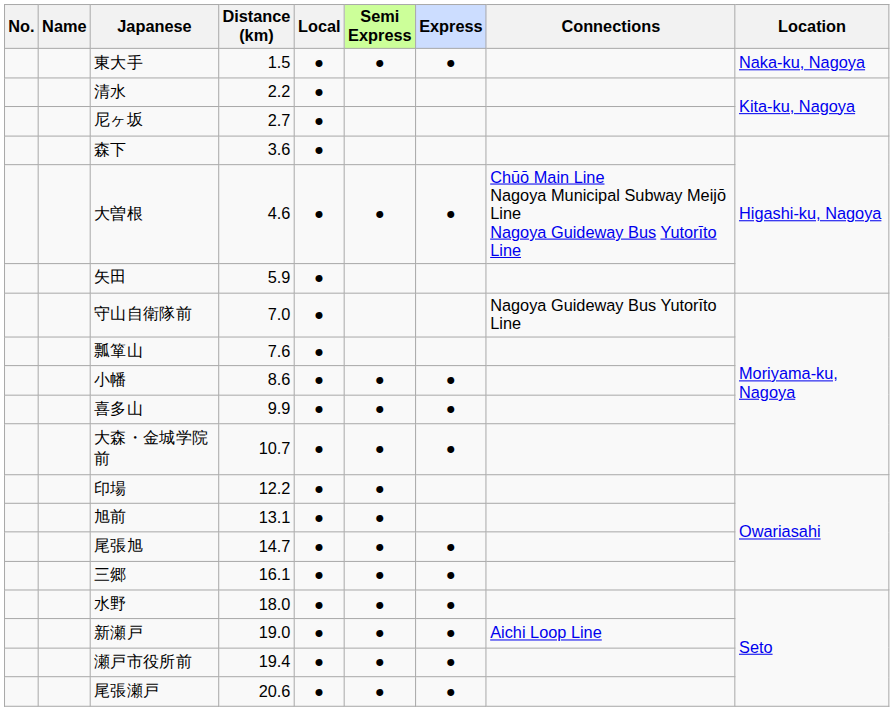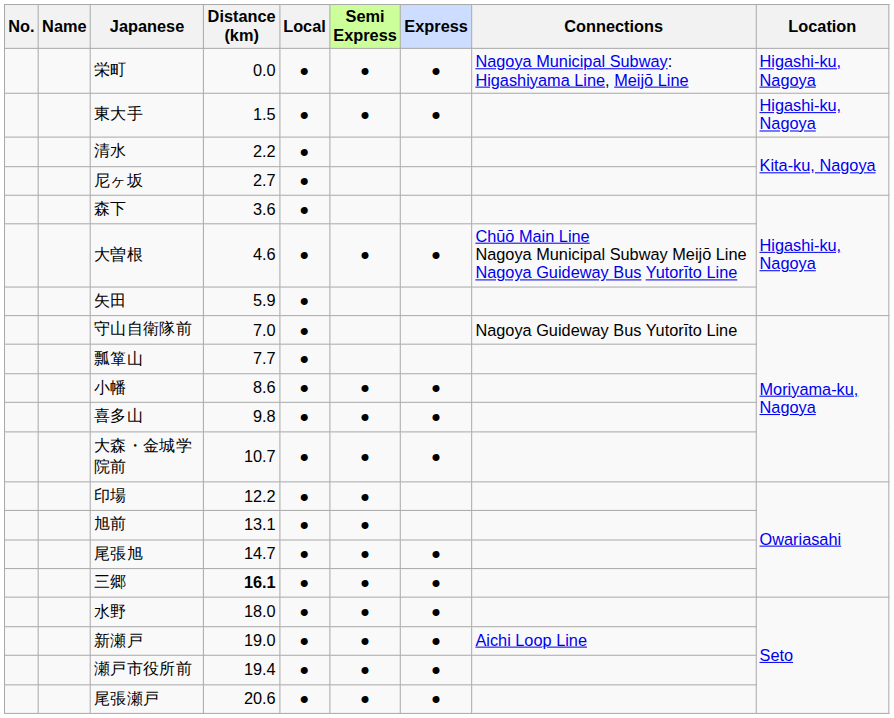 <table class="wikitable" style="text-align: center;">
 <tr>
 <th>No.</th>
 <th>Name</th>
 <th>Japanese</th>
 <th style="width: 3em;">Distance (km)</th>
 <th>Local</th>
 <th style="width: 1.5em; background-color: #cf9; color: #000;">Semi Express</th>
 <th style="width: 1.5em; background-color: #cdf; color: #000;">Express</th>
 <th>Connections</th>
 <th>Location</th>
 </tr>
 <tr>
 <td></td>
 <td style="text-align: left;"></td>
+<td style="text-align: left;">栄町</td>
+<td style="text-align: right;">0.0</td>
+<td>●</td>
+<td>●</td>
+<td>●</td>
+<td style="text-align: left;"> <a href='#'>Nagoya Municipal Subway</a>: <a href='#'>Higashiyama Line</a>, <a href='#'>Meijō Line</a> </td>
+<td style="text-align: left;"><a href='#'>Higashi-ku, Nagoya</a></td>
+</tr>
+<tr>
+<td></td>
+<td style="text-align: left;"></td>
 <td style="text-align: left;">東大手</td>
 <td style="text-align: right;">1.5</td>
 <td>●</td>
 <td>●</td>
 <td>●</td>
 <td> </td>
-<td style="text-align: left;"><a href='#'>Naka-ku, Nagoya</a></td>
+<td style="text-align: left;"><a href='#'>Higashi-ku, Nagoya</a></td>
 </tr>
 <tr>
 <td></td>
 <td style="text-align: left;"></td>
 <td style="text-align: left;">清水</td>
 <td style="text-align: right;">2.2</td>
 <td>●</td>
 <td></td>
 <td></td>
 <td> </td>
 <td rowspan="2" style="text-align: left;"><a href='#'>Kita-ku, Nagoya</a></td>
 </tr>
 <tr>
 <td></td>
 <td style="text-align: left;"></td>
 <td style="text-align: left;">尼ヶ坂</td>
 <td style="text-align: right;">2.7</td>
 <td>●</td>
 <td></td>
 <td></td>
 <td> </td>
 </tr>
 <tr>
 <td></td>
 <td style="text-align: left;"></td>
 <td style="text-align: left;">森下</td>
 <td style="text-align: right;">3.6</td>
 <td>●</td>
 <td></td>
 <td></td>
 <td> </td>
 <td rowspan="3" style="text-align: left;"><a href='#'>Higashi-ku, Nagoya</a></td>
 </tr>
 <tr>
 <td></td>
 <td style="text-align: left;"></td>
 <td style="text-align: left;">大曽根</td>
 <td style="text-align: right;">4.6</td>
 <td>●</td>
 <td>●</td>
 <td>●</td>
 <td style="text-align: left;"> <a href='#'>Chūō Main Line</a><br> Nagoya Municipal Subway Meijō Line<br><a href='#'>Nagoya Guideway Bus</a> <a href='#'>Yutorīto Line</a></td>
 </tr>
 <tr>
 <td></td>
 <td style="text-align: left;"></td>
 <td style="text-align: left;">矢田</td>
 <td style="text-align: right;">5.9</td>
 <td>●</td>
 <td></td>
 <td></td>
 <td> </td>
 </tr>
 <tr>
 <td></td>
 <td style="text-align: left;"></td>
 <td style="text-align: left;">守山自衛隊前</td>
 <td style="text-align: right;">7.0</td>
 <td>●</td>
 <td></td>
 <td></td>
 <td style="text-align: left;">Nagoya Guideway Bus Yutorīto Line </td>
 <td rowspan="5" style="text-align: left;"><a href='#'>Moriyama-ku, Nagoya</a></td>
 </tr>
 <tr>
 <td></td>
 <td style="text-align: left;"></td>
 <td style="text-align: left;">瓢箪山</td>
-<td style="text-align: right;">7.6</td>
+<td style="text-align: right;">7.7</td>
 <td>●</td>
 <td></td>
 <td></td>
 <td> </td>
 </tr>
 <tr>
 <td></td>
 <td style="text-align: left;"></td>
 <td style="text-align: left;">小幡</td>
 <td style="text-align: right;">8.6</td>
 <td>●</td>
 <td>●</td>
 <td>●</td>
 <td> </td>
 </tr>
 <tr>
 <td></td>
 <td style="text-align: left;"></td>
 <td style="text-align: left;">喜多山</td>
-<td style="text-align: right;">9.9</td>
+<td style="text-align: right;">9.8</td>
 <td>●</td>
 <td>●</td>
 <td>●</td>
 <td> </td>
 </tr>
 <tr>
 <td></td>
 <td style="text-align: left;"></td>
 <td style="text-align: left;">大森・金城学院前</td>
 <td style="text-align: right;">10.7</td>
 <td>●</td>
 <td>●</td>
 <td>●</td>
 <td> </td>
 </tr>
 <tr>
 <td></td>
 <td style="text-align: left;"></td>
 <td style="text-align: left;">印場</td>
 <td style="text-align: right;">12.2</td>
 <td>●</td>
 <td>●</td>
 <td></td>
 <td> </td>
 <td rowspan="4" style="text-align: left;"><a href='#'>Owariasahi</a></td>
 </tr>
 <tr>
 <td></td>
 <td style="text-align: left;"></td>
 <td style="text-align: left;">旭前</td>
 <td style="text-align: right;">13.1</td>
 <td>●</td>
 <td>●</td>
 <td></td>
 <td> </td>
 </tr>
 <tr>
 <td></td>
 <td style="text-align: left;"></td>
 <td style="text-align: left;">尾張旭</td>
 <td style="text-align: right;">14.7</td>
 <td>●</td>
 <td>●</td>
 <td>●</td>
 <td> </td>
 </tr>
 <tr>
 <td></td>
 <td style="text-align: left;"></td>
 <td style="text-align: left;">三郷</td>
-<td style="text-align: right;">16.1</td>
+<td style="text-align: right;"><strong>16.1</strong></td>
 <td>●</td>
 <td>●</td>
 <td>●</td>
 <td> </td>
 </tr>
 <tr>
 <td></td>
 <td style="text-align: left;"></td>
 <td style="text-align: left;">水野</td>
 <td style="text-align: right;">18.0</td>
 <td>●</td>
 <td>●</td>
 <td>●</td>
 <td> </td>
 <td rowspan="4" style="text-align: left;"><a href='#'>Seto</a></td>
 </tr>
 <tr>
 <td></td>
 <td style="text-align: left;"></td>
 <td style="text-align: left;">新瀬戸</td>
 <td style="text-align: right;">19.0</td>
 <td>●</td>
 <td>●</td>
 <td>●</td>
 <td style="text-align: left;"> <a href='#'>Aichi Loop Line</a> </td>
 </tr>
 <tr>
 <td></td>
 <td style="text-align: left;"></td>
 <td style="text-align: left;">瀬戸市役所前</td>
 <td style="text-align: right;">19.4</td>
 <td>●</td>
 <td>●</td>
 <td>●</td>
 <td> </td>
 </tr>
 <tr>
 <td></td>
 <td style="text-align: left;"></td>
 <td style="text-align: left;">尾張瀬戸</td>
 <td style="text-align: right;">20.6</td>
 <td>●</td>
 <td>●</td>
 <td>●</td>
 <td> </td>
 </tr>
 </table>
